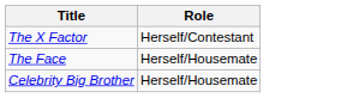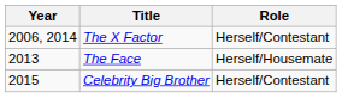 <table class="wikitable sortable">
 <tr>
+<th>Year</th>
 <th>Title</th>
 <th>Role</th>
 </tr>
 <tr>
+<td>2006, 2014</td>
 <td><em><a href='#'>The X Factor</a></em></td>
 <td>Herself/Contestant</td>
 </tr>
 <tr>
+<td>2013</td>
 <td><em><a href='#'>The Face</a></em></td>
 <td>Herself/Housemate</td>
 </tr>
 <tr>
+<td>2015</td>
 <td><em><a href='#'>Celebrity Big Brother</a></em></td>
-<td>Herself/Housemate</td>
+<td>Herself/Contestant</td>
 </tr>
 </table>
